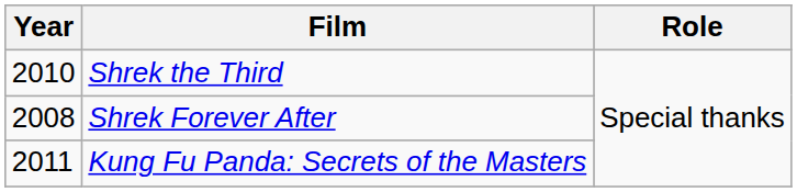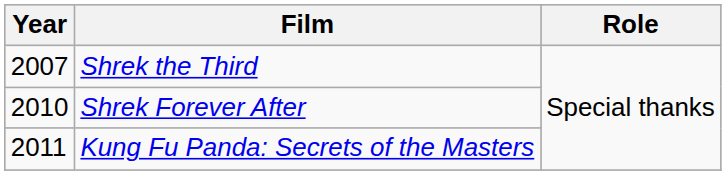 <table class="wikitable">
 <tr>
 <th>Year</th>
 <th>Film</th>
 <th>Role</th>
 </tr>
 <tr>
-<td>2010</td>
+<td>2007</td>
 <td><em><a href='#'>Shrek the Third</a></em></td>
 <td rowspan="3">Special thanks</td>
 </tr>
 <tr>
-<td>2008</td>
+<td>2010</td>
 <td><em><a href='#'>Shrek Forever After</a></em></td>
 </tr>
 <tr>
 <td>2011</td>
 <td><em><a href='#'>Kung Fu Panda: Secrets of the Masters</a></em></td>
 </tr>
 </table>
